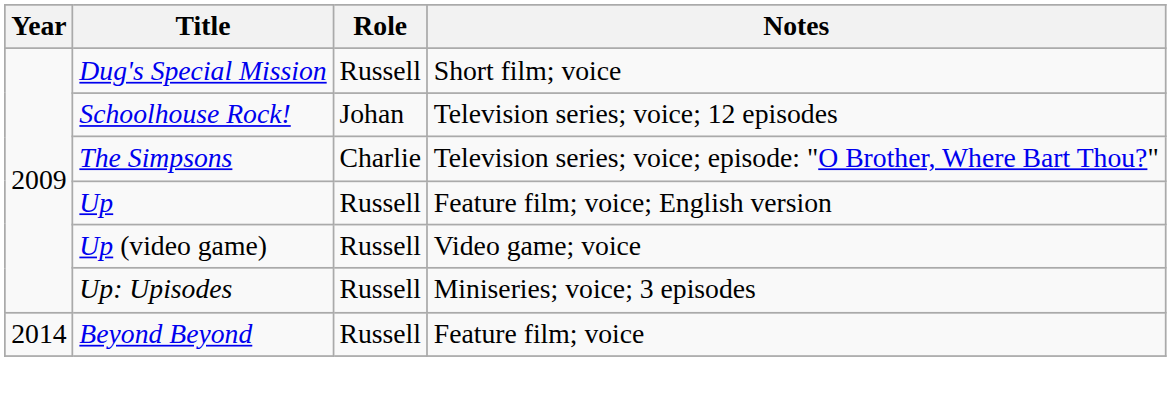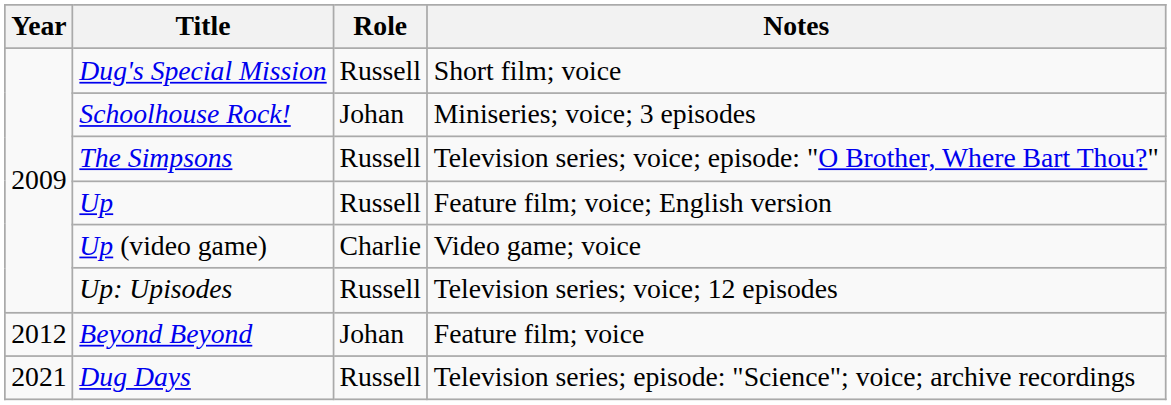 <table class="wikitable plainrowheaders sortable">
 <tr>
 <th scope="col">Year</th>
 <th scope="col">Title</th>
 <th scope="col">Role</th>
 <th scope="col" class="unsortable">Notes</th>
 </tr>
 <tr>
 <td rowspan=6>2009</td>
 <td><em><a href='#'>Dug's Special Mission</a></em></td>
 <td>Russell</td>
 <td>Short film; voice</td>
 </tr>
 <tr>
 <td><em><a href='#'>Schoolhouse Rock!</a></em></td>
 <td>Johan</td>
-<td>Television series; voice; 12 episodes</td>
+<td>Miniseries; voice; 3 episodes</td>
 </tr>
 <tr>
 <td><em><a href='#'>The Simpsons</a></em></td>
-<td>Charlie</td>
+<td>Russell</td>
 <td>Television series; voice; episode: "<a href='#'>O Brother, Where Bart Thou?</a>"</td>
 </tr>
 <tr>
 <td><em><a href='#'>Up</a></em></td>
 <td>Russell</td>
 <td>Feature film; voice; English version</td>
 </tr>
 <tr>
 <td><em><a href='#'>Up</a></em> (video game)</td>
-<td>Russell</td>
+<td>Charlie</td>
 <td>Video game; voice</td>
 </tr>
 <tr>
 <td><em>Up: Upisodes</em></td>
 <td>Russell</td>
-<td>Miniseries; voice; 3 episodes</td>
+<td>Television series; voice; 12 episodes</td>
 </tr>
 <tr>
-<td>2014</td>
+<td>2012</td>
 <td><em><a href='#'>Beyond Beyond</a></em></td>
-<td>Russell</td>
+<td>Johan</td>
 <td>Feature film; voice</td>
 </tr>
+<tr>
+<td>2021</td>
+<td><em><a href='#'>Dug Days</a></em></td>
+<td>Russell</td>
+<td>Television series; episode: "Science"; voice; archive recordings</td>
+</tr>
 </table>
